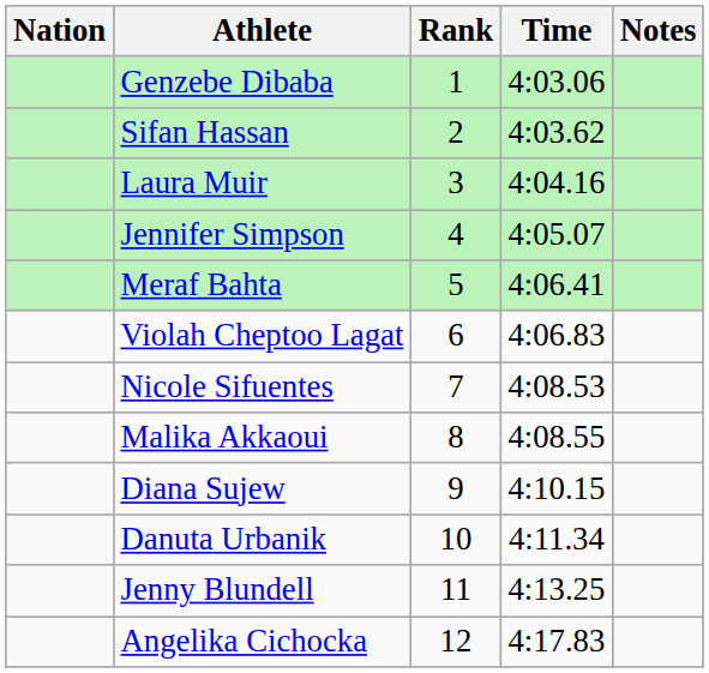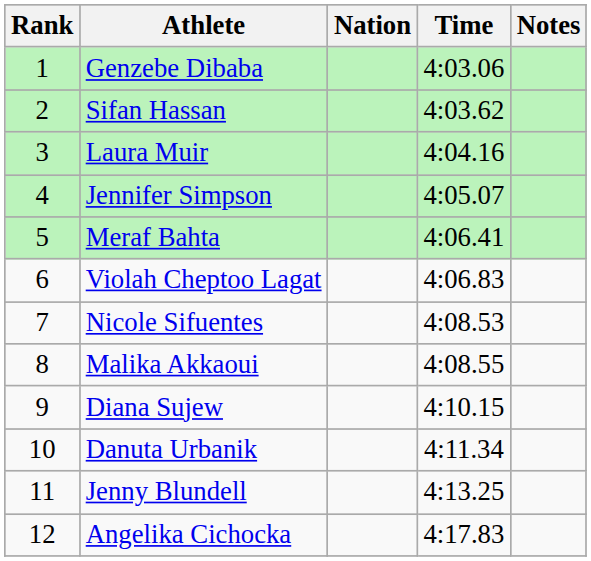 <table class="wikitable sortable" style="text-align:center">
 <tr>
+<th>Rank</th>
+<th>Athlete</th>
 <th>Nation</th>
-<th>Athlete</th>
-<th>Rank</th>
 <th>Time</th>
 <th>Notes</th>
 </tr>
 <tr bgcolor=bbf3bb>
+<td>1</td>
+<td align=left><a href='#'>Genzebe Dibaba</a></td>
 <td align=left></td>
-<td align=left><a href='#'>Genzebe Dibaba</a></td>
-<td>1</td>
 <td>4:03.06</td>
 <td></td>
 </tr>
 <tr bgcolor=bbf3bb>
+<td>2</td>
+<td align=left><a href='#'>Sifan Hassan</a></td>
 <td align=left></td>
-<td align=left><a href='#'>Sifan Hassan</a></td>
-<td>2</td>
 <td>4:03.62</td>
 <td></td>
 </tr>
 <tr bgcolor=bbf3bb>
+<td>3</td>
+<td align=left><a href='#'>Laura Muir</a></td>
 <td align=left></td>
-<td align=left><a href='#'>Laura Muir</a></td>
-<td>3</td>
 <td>4:04.16</td>
 <td></td>
 </tr>
 <tr bgcolor=bbf3bb>
+<td>4</td>
+<td align=left><a href='#'>Jennifer Simpson</a></td>
 <td align=left></td>
-<td align=left><a href='#'>Jennifer Simpson</a></td>
-<td>4</td>
 <td>4:05.07</td>
 <td></td>
 </tr>
 <tr bgcolor=bbf3bb>
+<td>5</td>
+<td align=left><a href='#'>Meraf Bahta</a></td>
 <td align=left></td>
-<td align=left><a href='#'>Meraf Bahta</a></td>
-<td>5</td>
 <td>4:06.41</td>
 <td></td>
 </tr>
 <tr>
+<td>6</td>
+<td align=left><a href='#'>Violah Cheptoo Lagat</a></td>
 <td align=left></td>
-<td align=left><a href='#'>Violah Cheptoo Lagat</a></td>
-<td>6</td>
 <td>4:06.83</td>
 <td></td>
 </tr>
 <tr>
+<td>7</td>
+<td align=left><a href='#'>Nicole Sifuentes</a></td>
 <td align=left></td>
-<td align=left><a href='#'>Nicole Sifuentes</a></td>
-<td>7</td>
 <td>4:08.53</td>
 <td></td>
 </tr>
 <tr>
+<td>8</td>
+<td align=left><a href='#'>Malika Akkaoui</a></td>
 <td align=left></td>
-<td align=left><a href='#'>Malika Akkaoui</a></td>
-<td>8</td>
 <td>4:08.55</td>
 <td></td>
 </tr>
 <tr>
+<td>9</td>
+<td align=left><a href='#'>Diana Sujew</a></td>
 <td align=left></td>
-<td align=left><a href='#'>Diana Sujew</a></td>
-<td>9</td>
 <td>4:10.15</td>
 <td></td>
 </tr>
 <tr>
+<td>10</td>
+<td align=left><a href='#'>Danuta Urbanik</a></td>
 <td align=left></td>
-<td align=left><a href='#'>Danuta Urbanik</a></td>
-<td>10</td>
 <td>4:11.34</td>
 <td></td>
 </tr>
 <tr>
+<td>11</td>
+<td align=left><a href='#'>Jenny Blundell</a></td>
 <td align=left></td>
-<td align=left><a href='#'>Jenny Blundell</a></td>
-<td>11</td>
 <td>4:13.25</td>
 <td></td>
 </tr>
 <tr>
+<td>12</td>
+<td align=left><a href='#'>Angelika Cichocka</a></td>
 <td align=left></td>
-<td align=left><a href='#'>Angelika Cichocka</a></td>
-<td>12</td>
 <td>4:17.83</td>
 <td></td>
 </tr>
 </table>
